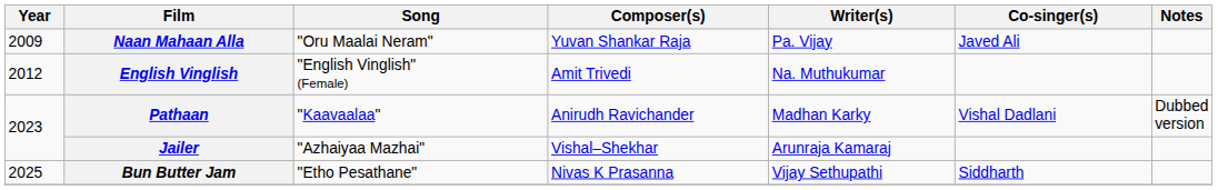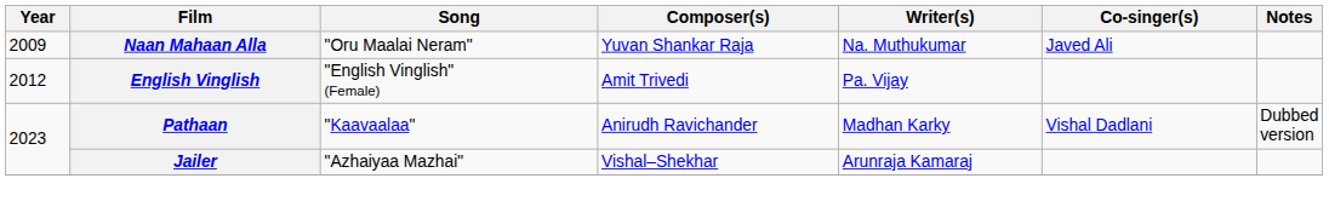 <table class="wikitable plainrowheaders" width="100%" textcolor:#000;">
 <tr>
 <th scope="col" width="5%"><strong>Year</strong></th>
 <th scope="col" width="20%"><strong>Film</strong></th>
 <th scope="col" width=22%><strong>Song</strong></th>
 <th scope="col" width=19%><strong>Composer(s)</strong></th>
 <th scope="col" width=16%><strong>Writer(s)</strong></th>
 <th scope="col" width=17%><strong>Co-singer(s)</strong></th>
 <th>Notes</th>
 </tr>
 <tr>
 <td>2009</td>
 <th><em><a href='#'>Naan Mahaan Alla</a></em></th>
 <td>"Oru Maalai Neram"</td>
 <td><a href='#'>Yuvan Shankar Raja</a></td>
-<td><a href='#'>Pa. Vijay</a></td>
+<td><a href='#'>Na. Muthukumar</a></td>
 <td><a href='#'>Javed Ali</a></td>
 <td></td>
 </tr>
 <tr>
 <td>2012</td>
 <th><em><a href='#'>English Vinglish</a></em></th>
 <td>"English Vinglish"<br><small>(Female)</small></td>
 <td><a href='#'>Amit Trivedi</a></td>
-<td><a href='#'>Na. Muthukumar</a></td>
+<td><a href='#'>Pa. Vijay</a></td>
 <td></td>
 <td></td>
 </tr>
 <tr>
 <td rowspan="2">2023</td>
 <th><a href='#'><em>Pathaan</em></a></th>
 <td>"<a href='#'>Kaavaalaa</a>"</td>
 <td><a href='#'>Anirudh Ravichander</a></td>
 <td><a href='#'>Madhan Karky</a></td>
 <td><a href='#'>Vishal Dadlani</a></td>
 <td>Dubbed version</td>
 </tr>
 <tr>
 <th><a href='#'><em>Jailer</em></a></th>
 <td>"Azhaiyaa Mazhai"</td>
 <td><a href='#'>Vishal–Shekhar</a></td>
 <td><a href='#'>Arunraja Kamaraj</a></td>
 <td></td>
 <td></td>
 </tr>
 <tr>
-<td>2025</td>
-<th><em>Bun Butter Jam</em></th>
-<td>"Etho Pesathane"</td>
-<td><a href='#'>Nivas K Prasanna</a></td>
-<td><a href='#'>Vijay Sethupathi</a></td>
-<td><a href='#'>Siddharth</a></td>
-<td></td>
-</tr>
-<tr>
 </tr>
 </table>
